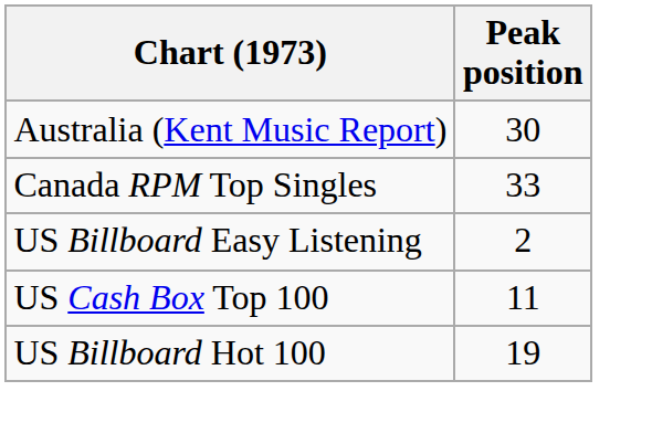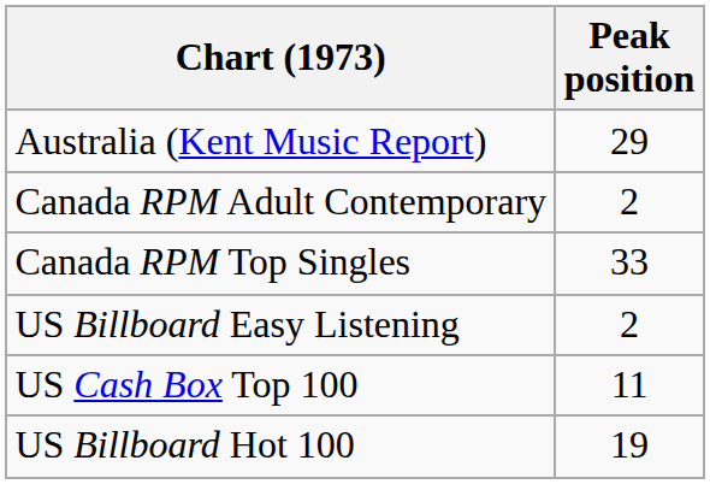 <table class="wikitable sortable">
 <tr>
 <th align="left">Chart (1973)</th>
 <th style="text-align:center;">Peak<br>position</th>
 </tr>
 <tr>
 <td>Australia (<a href='#'>Kent Music Report</a>)</td>
-<td style="text-align:center;">30</td>
+<td style="text-align:center;">29</td>
+</tr>
+<tr>
+<td>Canada <em>RPM</em> Adult Contemporary </td>
+<td style="text-align:center;">2</td>
 </tr>
 <tr>
 <td>Canada <em>RPM</em> Top Singles</td>
 <td style="text-align:center;">33</td>
 </tr>
 <tr>
 <td>US <em>Billboard</em> Easy Listening</td>
 <td style="text-align:center;">2</td>
 </tr>
 <tr>
 <td>US <a href='#'><em>Cash Box</em></a> Top 100</td>
 <td align="center">11</td>
 </tr>
 <tr>
 <td>US <em>Billboard</em> Hot 100</td>
 <td style="text-align:center;">19</td>
 </tr>
 </table>
